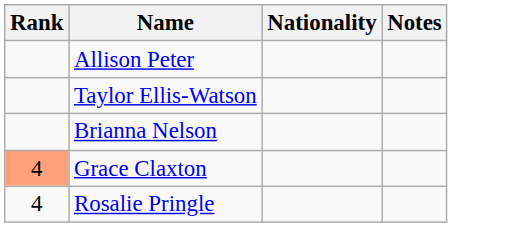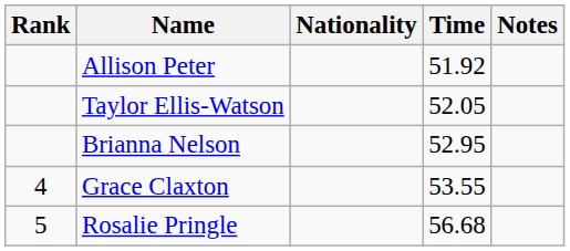 <table class="wikitable sortable" style="text-align:center">
 <tr>
 <th>Rank</th>
 <th>Name</th>
 <th>Nationality</th>
+<th>Time</th>
 <th>Notes</th>
 </tr>
 <tr>
 <td></td>
 <td align=left><a href='#'>Allison Peter</a></td>
 <td align=left></td>
+<td>51.92</td>
 <td></td>
 </tr>
 <tr>
 <td></td>
 <td align=left><a href='#'>Taylor Ellis-Watson</a></td>
 <td align=left></td>
+<td>52.05</td>
 <td></td>
 </tr>
 <tr>
 <td></td>
 <td align=left><a href='#'>Brianna Nelson</a></td>
 <td align=left></td>
-<td></td>
-</tr>
-<tr>
-<td style="background: lightsalmon;">4</td>
-<td align=left><a href='#'>Grace Claxton</a></td>
-<td align=left></td>
+<td>52.95</td>
 <td></td>
 </tr>
 <tr>
 <td>4</td>
+<td align=left><a href='#'>Grace Claxton</a></td>
+<td align=left></td>
+<td>53.55</td>
+<td></td>
+</tr>
+<tr>
+<td>5</td>
 <td align=left><a href='#'>Rosalie Pringle</a></td>
 <td align=left></td>
+<td>56.68</td>
 <td></td>
 </tr>
 </table>
